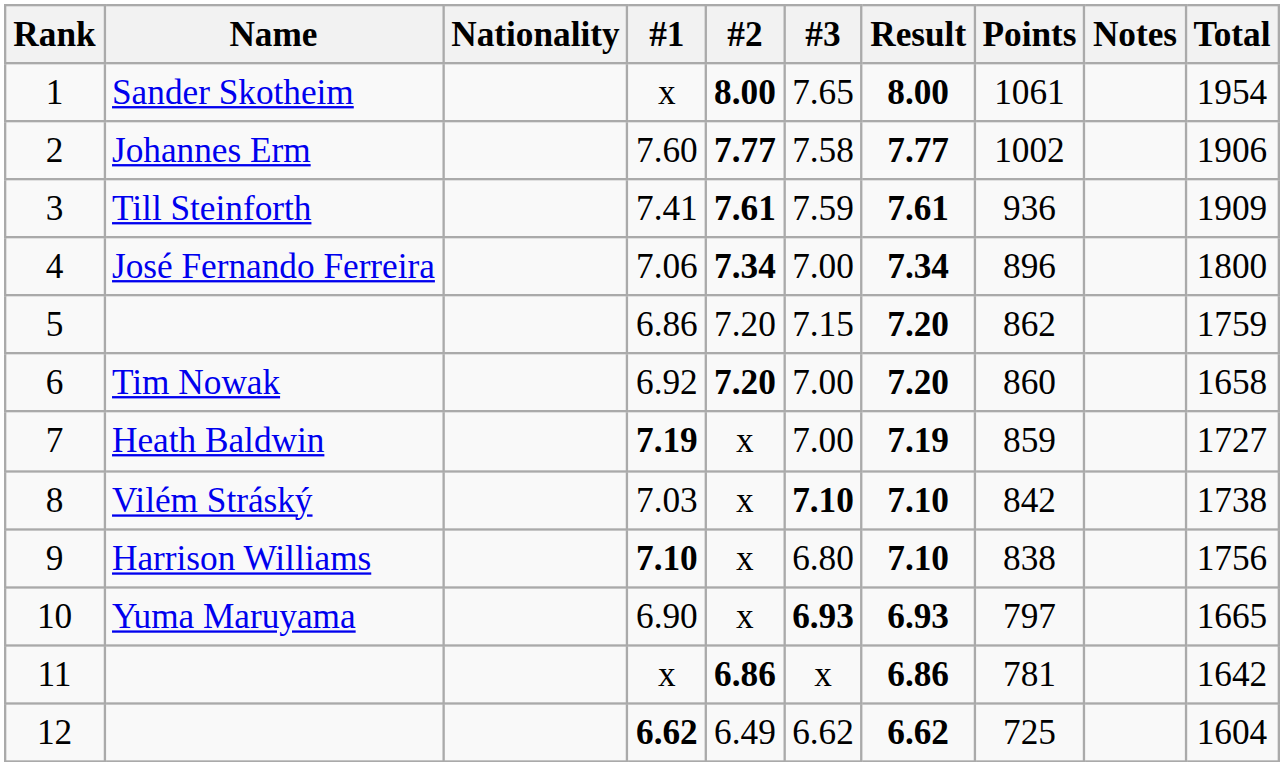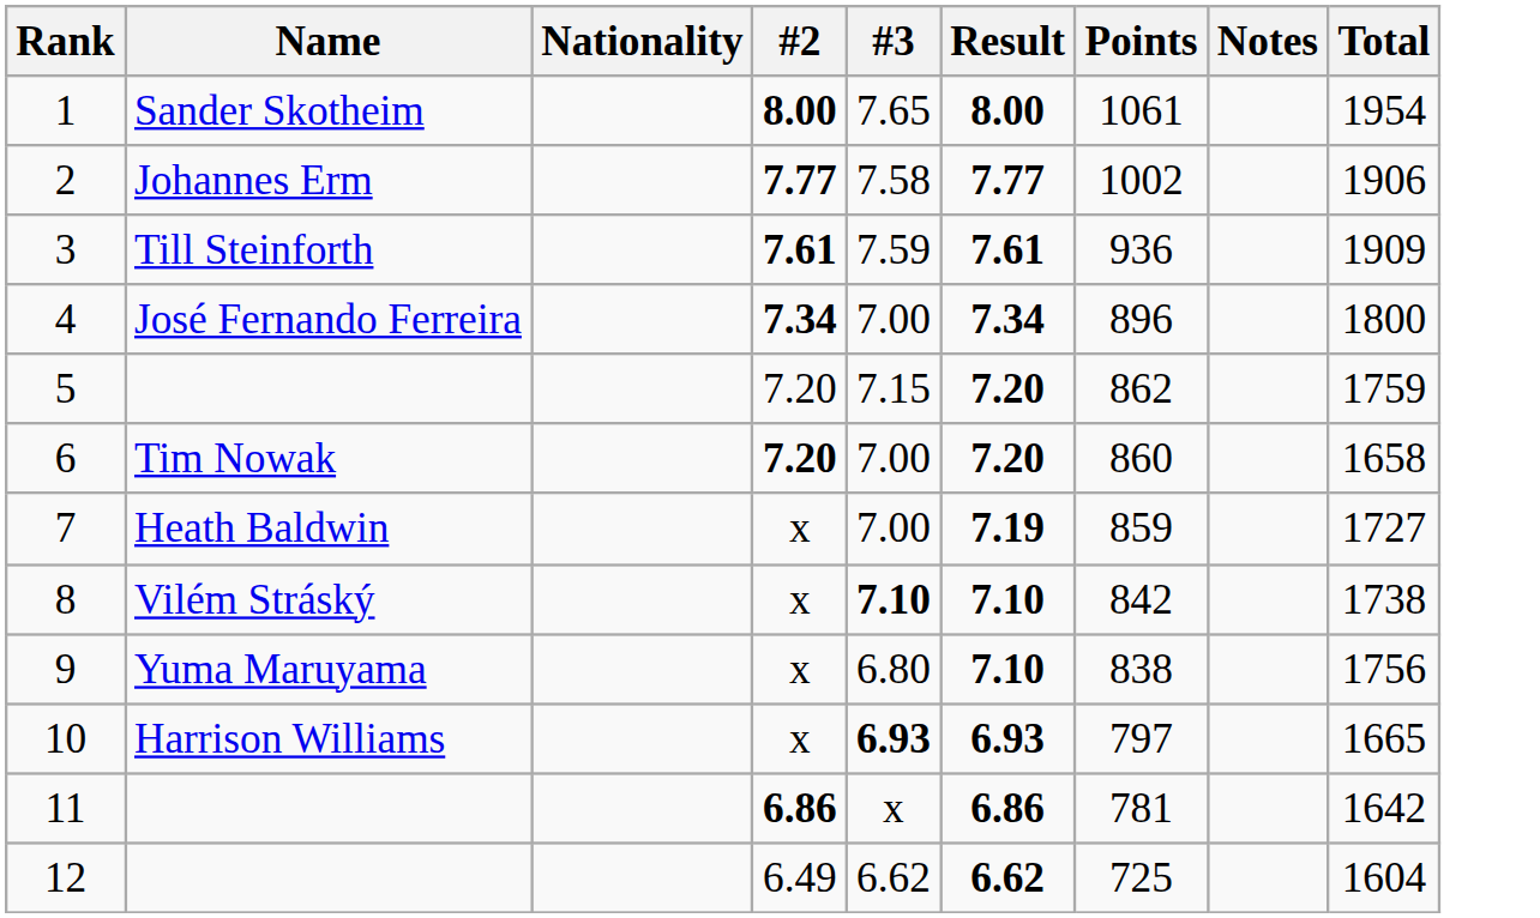 <table class="wikitable sortable" style="text-align:center; font-size:95%">
 <tr>
 <th>Rank</th>
 <th>Name</th>
 <th>Nationality</th>
-<th>#1</th>
 <th>#2</th>
 <th>#3</th>
 <th>Result</th>
 <th>Points</th>
 <th>Notes</th>
 <th>Total</th>
 </tr>
 <tr>
 <td>1</td>
 <td align="left"><a href='#'>Sander Skotheim</a></td>
 <td align="left"></td>
-<td>x</td>
 <td><strong>8.00</strong></td>
 <td>7.65</td>
 <td><strong>8.00</strong></td>
 <td>1061</td>
 <td></td>
 <td>1954</td>
 </tr>
 <tr>
 <td>2</td>
 <td align="left"><a href='#'>Johannes Erm</a></td>
 <td align="left"></td>
-<td>7.60</td>
 <td><strong>7.77</strong></td>
 <td>7.58</td>
 <td><strong>7.77</strong></td>
 <td>1002</td>
 <td></td>
 <td>1906</td>
 </tr>
 <tr>
 <td>3</td>
 <td align="left"><a href='#'>Till Steinforth</a></td>
 <td align="left"></td>
-<td>7.41</td>
 <td><strong>7.61</strong></td>
 <td>7.59</td>
 <td><strong>7.61</strong></td>
 <td>936</td>
 <td></td>
 <td>1909</td>
 </tr>
 <tr>
 <td>4</td>
 <td align="left"><a href='#'>José Fernando Ferreira</a></td>
 <td align="left"></td>
-<td>7.06</td>
 <td><strong>7.34</strong></td>
 <td>7.00</td>
 <td><strong>7.34</strong></td>
 <td>896</td>
 <td></td>
 <td>1800</td>
 </tr>
 <tr>
 <td>5</td>
 <td align="left"></td>
 <td align="left"></td>
-<td>6.86</td>
 <td>7.20</td>
 <td>7.15</td>
 <td><strong>7.20</strong></td>
 <td>862</td>
 <td></td>
 <td>1759</td>
 </tr>
 <tr>
 <td>6</td>
 <td align="left"><a href='#'>Tim Nowak</a></td>
 <td align="left"></td>
-<td>6.92</td>
 <td><strong>7.20</strong></td>
 <td>7.00</td>
 <td><strong>7.20</strong></td>
 <td>860</td>
 <td></td>
 <td>1658</td>
 </tr>
 <tr>
 <td>7</td>
 <td align="left"><a href='#'>Heath Baldwin</a></td>
 <td align="left"></td>
-<td><strong>7.19</strong></td>
 <td>x</td>
 <td>7.00</td>
 <td><strong>7.19</strong></td>
 <td>859</td>
 <td></td>
 <td>1727</td>
 </tr>
 <tr>
 <td>8</td>
 <td align="left"><a href='#'>Vilém Stráský</a></td>
 <td align="left"></td>
-<td>7.03</td>
 <td>x</td>
 <td><strong>7.10</strong></td>
 <td><strong>7.10</strong></td>
 <td>842</td>
 <td></td>
 <td>1738</td>
 </tr>
 <tr>
 <td>9</td>
-<td align="left"><a href='#'>Harrison Williams</a></td>
+<td align="left"><a href='#'>Yuma Maruyama</a></td>
 <td align="left"></td>
-<td><strong>7.10</strong></td>
 <td>x</td>
 <td>6.80</td>
 <td><strong>7.10</strong></td>
 <td>838</td>
 <td></td>
 <td>1756</td>
 </tr>
 <tr>
 <td>10</td>
-<td align="left"><a href='#'>Yuma Maruyama</a></td>
+<td align="left"><a href='#'>Harrison Williams</a></td>
 <td align="left"></td>
-<td>6.90</td>
 <td>x</td>
 <td><strong>6.93</strong></td>
 <td><strong>6.93</strong></td>
 <td>797</td>
 <td></td>
 <td>1665</td>
 </tr>
 <tr>
 <td>11</td>
 <td align="left"></td>
 <td align="left"></td>
-<td>x</td>
 <td><strong>6.86</strong></td>
 <td>x</td>
 <td><strong>6.86</strong></td>
 <td>781</td>
 <td></td>
 <td>1642</td>
 </tr>
 <tr>
 <td>12</td>
 <td align=left></td>
 <td align=left></td>
-<td><strong>6.62</strong></td>
 <td>6.49</td>
 <td>6.62</td>
 <td><strong>6.62</strong></td>
 <td>725</td>
 <td></td>
 <td>1604</td>
 </tr>
 </table>
